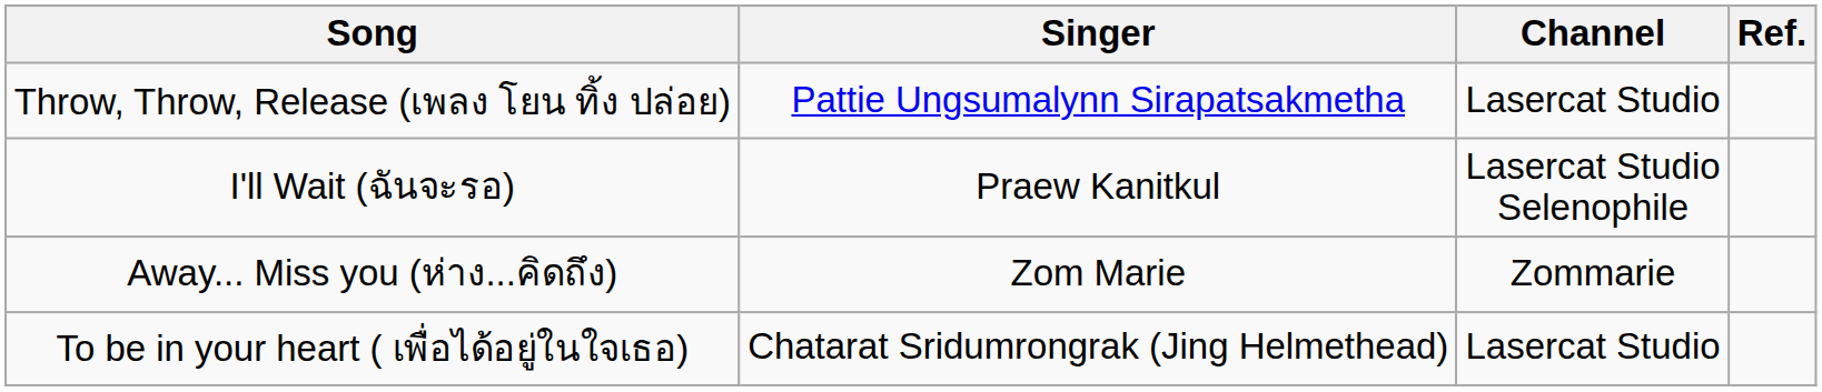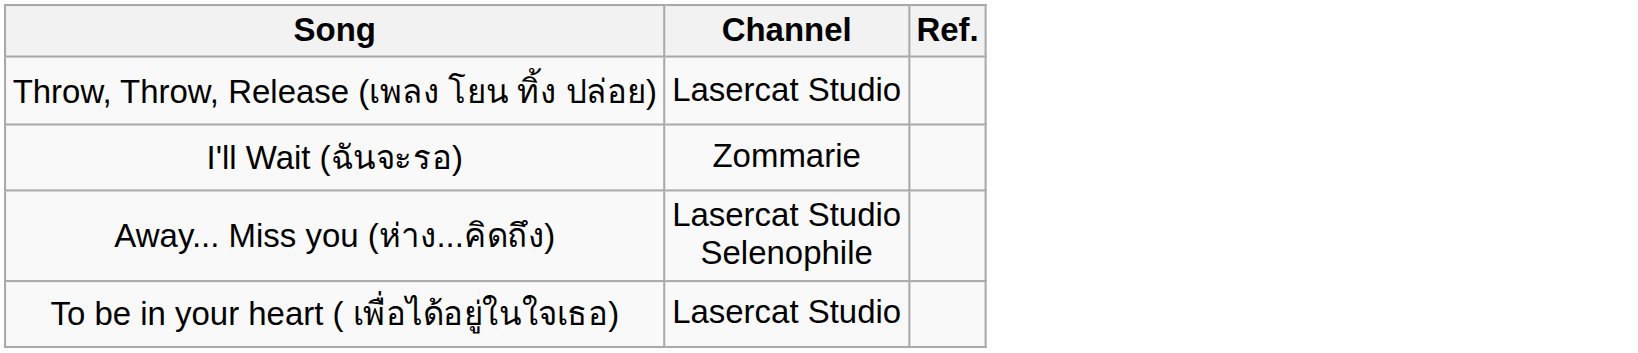 <table class="wikitable">
 <tr>
 <th>Song</th>
-<th>Singer</th>
 <th>Channel</th>
 <th>Ref.</th>
 </tr>
 <tr>
 <td style="text-align: center;">Throw, Throw, Release (เพลง โยน ทิ้ง ปล่อย)</td>
-<td style="text-align: center;"><a href='#'>Pattie Ungsumalynn Sirapatsakmetha</a></td>
 <td style="text-align: center;">Lasercat Studio</td>
 <td></td>
 </tr>
 <tr>
 <td style="text-align: center;">I'll Wait (ฉันจะรอ)</td>
-<td style="text-align: center;">Praew Kanitkul</td>
+<td style="text-align: center;">Zommarie</td>
+<td></td>
+</tr>
+<tr>
+<td style="text-align: center;">Away... Miss you (ห่าง...คิดถึง)</td>
 <td style="text-align: center;">Lasercat Studio<br>Selenophile</td>
 <td></td>
 </tr>
 <tr>
-<td style="text-align: center;">Away... Miss you (ห่าง...คิดถึง)</td>
-<td style="text-align: center;">Zom Marie</td>
-<td style="text-align: center;">Zommarie</td>
-<td></td>
-</tr>
-<tr>
 <td style="text-align: center;">To be in your heart ( เพื่อได้อยู่ในใจเธอ)</td>
-<td style="text-align: center;">Chatarat Sridumrongrak (Jing Helmethead)</td>
 <td style="text-align: center;">Lasercat Studio</td>
 <td></td>
 </tr>
 </table>
